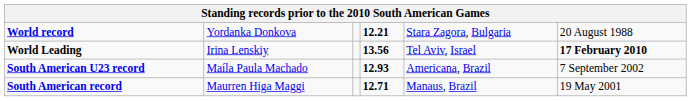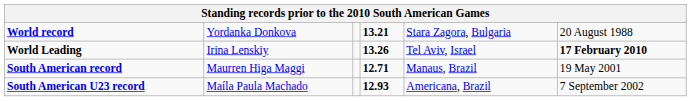 <table class="wikitable" width=75%>
 <tr>
 <th colspan="6">Standing records prior to the 2010 South American Games</th>
 </tr>
 <tr>
 <td><strong><a href='#'>World record</a></strong></td>
 <td><a href='#'>Yordanka Donkova</a></td>
 <td align=left></td>
-<td><strong>12.21</strong></td>
+<td><strong>13.21</strong></td>
 <td><a href='#'>Stara Zagora</a>, <a href='#'>Bulgaria</a></td>
 <td>20 August 1988</td>
 </tr>
 <tr>
 <td><strong>World Leading</strong></td>
 <td><a href='#'>Irina Lenskiy</a></td>
 <td align=left></td>
-<td><strong>13.56</strong></td>
+<td><strong>13.26</strong></td>
 <td><a href='#'>Tel Aviv</a>, <a href='#'>Israel</a></td>
 <td><strong>17 February 2010</strong></td>
+</tr>
+<tr>
+<td><strong><a href='#'>South American record</a></strong></td>
+<td><a href='#'>Maurren Higa Maggi</a></td>
+<td align=left></td>
+<td><strong>12.71</strong></td>
+<td><a href='#'>Manaus</a>, <a href='#'>Brazil</a></td>
+<td>19 May 2001</td>
 </tr>
 <tr>
 <td><strong><a href='#'>South American U23 record</a></strong></td>
 <td><a href='#'>Maíla Paula Machado</a></td>
 <td align=left></td>
 <td><strong>12.93</strong></td>
 <td><a href='#'>Americana</a>, <a href='#'>Brazil</a></td>
 <td>7 September 2002</td>
 </tr>
-<tr>
-<td><strong><a href='#'>South American record</a></strong></td>
-<td><a href='#'>Maurren Higa Maggi</a></td>
-<td align=left></td>
-<td><strong>12.71</strong></td>
-<td><a href='#'>Manaus</a>, <a href='#'>Brazil</a></td>
-<td>19 May 2001</td>
-</tr>
 </table>
